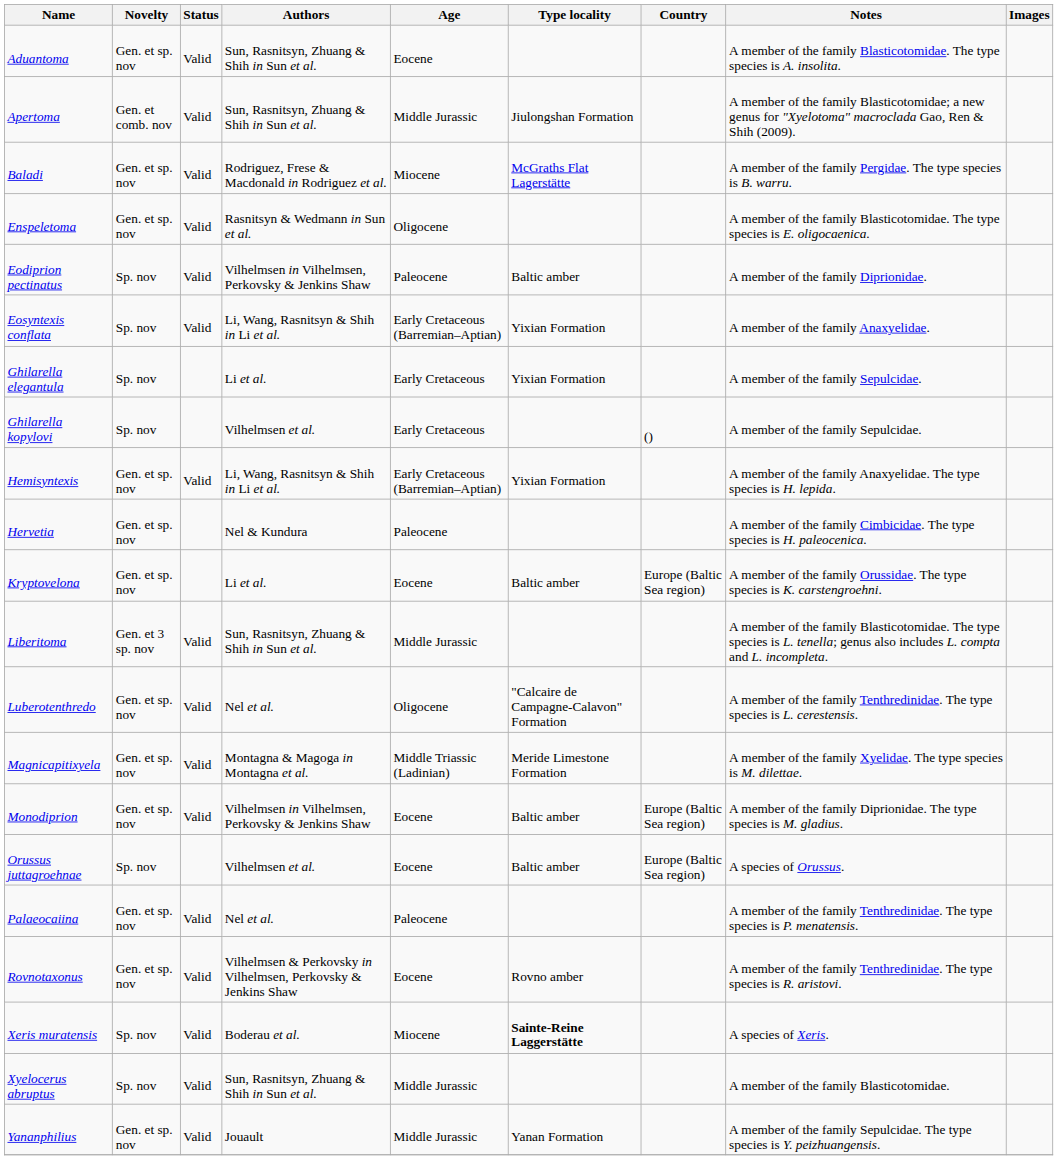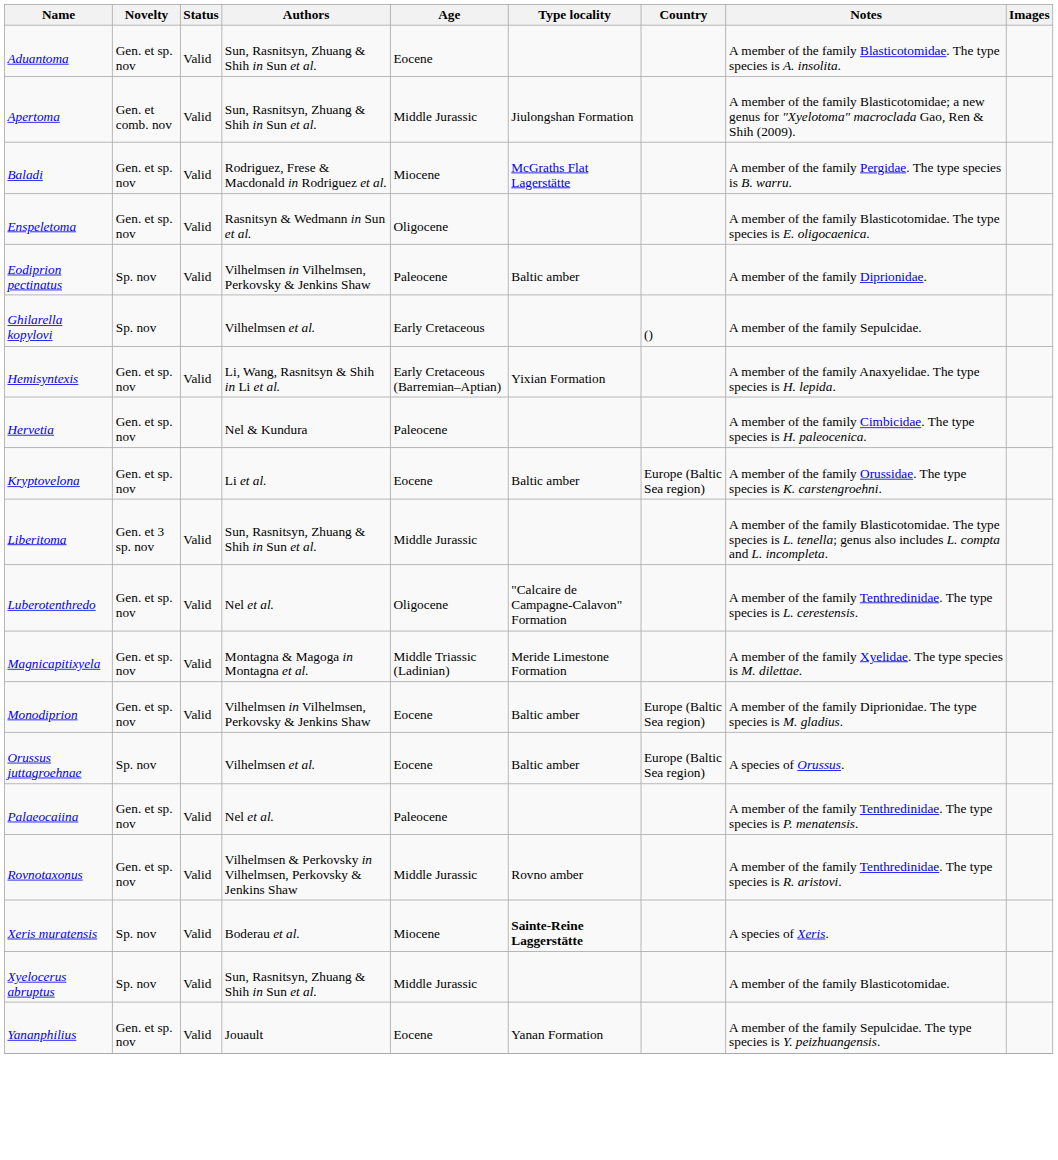 <table class="wikitable sortable" align="center" width="100%">
 <tr>
 <th>Name</th>
 <th>Novelty</th>
 <th>Status</th>
 <th>Authors</th>
 <th>Age</th>
 <th>Type locality</th>
 <th>Country</th>
 <th>Notes</th>
 <th>Images</th>
 </tr>
 <tr>
 <td><br><em><a href='#'>Aduantoma</a></em></td>
 <td><br>Gen. et sp. nov</td>
 <td><br>Valid</td>
 <td><br>Sun, Rasnitsyn, Zhuang & Shih <em>in</em> Sun <em>et al.</em></td>
 <td><br>Eocene</td>
 <td></td>
 <td><br></td>
 <td><br>A member of the family <a href='#'>Blasticotomidae</a>. The type species is <em>A. insolita</em>.</td>
 <td></td>
 </tr>
 <tr>
 <td><br><em><a href='#'>Apertoma</a></em></td>
 <td><br>Gen. et comb. nov</td>
 <td><br>Valid</td>
 <td><br>Sun, Rasnitsyn, Zhuang & Shih <em>in</em> Sun <em>et al.</em></td>
 <td><br>Middle Jurassic</td>
 <td><br>Jiulongshan Formation</td>
 <td><br></td>
 <td><br>A member of the family Blasticotomidae; a new genus for <em>"Xyelotoma" macroclada</em> Gao, Ren & Shih (2009).</td>
 <td></td>
 </tr>
 <tr>
 <td><br><em><a href='#'>Baladi</a></em></td>
 <td><br>Gen. et sp. nov</td>
 <td><br>Valid</td>
 <td><br>Rodriguez, Frese & Macdonald <em>in</em> Rodriguez <em>et al.</em></td>
 <td><br>Miocene</td>
 <td><br><a href='#'>McGraths Flat</a> <a href='#'>Lagerstätte</a></td>
 <td><br></td>
 <td><br>A member of the family <a href='#'>Pergidae</a>. The type species is <em>B. warru</em>.</td>
 <td></td>
 </tr>
 <tr>
 <td><br><em><a href='#'>Enspeletoma</a></em></td>
 <td><br>Gen. et sp. nov</td>
 <td><br>Valid</td>
 <td><br>Rasnitsyn & Wedmann <em>in</em> Sun <em>et al.</em></td>
 <td><br>Oligocene</td>
 <td></td>
 <td><br></td>
 <td><br>A member of the family Blasticotomidae. The type species is <em>E. oligocaenica</em>.</td>
 <td></td>
 </tr>
 <tr>
 <td><br><em><a href='#'>Eodiprion pectinatus</a></em></td>
 <td><br>Sp. nov</td>
 <td><br>Valid</td>
 <td><br>Vilhelmsen <em>in</em> Vilhelmsen, Perkovsky & Jenkins Shaw</td>
 <td><br>Paleocene</td>
 <td><br>Baltic amber</td>
 <td><br></td>
 <td><br>A member of the family <a href='#'>Diprionidae</a>.</td>
-<td></td>
-</tr>
-<tr>
-<td><br><em><a href='#'>Eosyntexis conflata</a></em></td>
-<td><br>Sp. nov</td>
-<td><br>Valid</td>
-<td><br>Li, Wang, Rasnitsyn & Shih <em>in</em> Li <em>et al.</em></td>
-<td><br>Early Cretaceous (Barremian–Aptian)</td>
-<td><br>Yixian Formation</td>
-<td><br></td>
-<td><br>A member of the family <a href='#'>Anaxyelidae</a>.</td>
-<td></td>
-</tr>
-<tr>
-<td><br><em><a href='#'>Ghilarella elegantula</a></em></td>
-<td><br>Sp. nov</td>
-<td></td>
-<td><br>Li <em>et al.</em></td>
-<td><br>Early Cretaceous</td>
-<td><br>Yixian Formation</td>
-<td><br></td>
-<td><br>A member of the family <a href='#'>Sepulcidae</a>.</td>
 <td></td>
 </tr>
 <tr>
 <td><br><em><a href='#'>Ghilarella kopylovi</a></em></td>
 <td><br>Sp. nov</td>
 <td></td>
 <td><br>Vilhelmsen <em>et al.</em></td>
 <td><br>Early Cretaceous</td>
 <td></td>
 <td><br><br>()</td>
 <td><br>A member of the family Sepulcidae.</td>
 <td></td>
 </tr>
 <tr>
 <td><br><em><a href='#'>Hemisyntexis</a></em></td>
 <td><br>Gen. et sp. nov</td>
 <td><br>Valid</td>
 <td><br>Li, Wang, Rasnitsyn & Shih <em>in</em> Li <em>et al.</em></td>
 <td><br>Early Cretaceous (Barremian–Aptian)</td>
 <td><br>Yixian Formation</td>
 <td><br></td>
 <td><br>A member of the family Anaxyelidae. The type species is <em>H. lepida</em>.</td>
 <td></td>
 </tr>
 <tr>
 <td><br><em><a href='#'>Hervetia</a></em></td>
 <td><br>Gen. et sp. nov</td>
 <td></td>
 <td><br>Nel & Kundura</td>
 <td><br>Paleocene</td>
 <td></td>
 <td><br></td>
 <td><br>A member of the family <a href='#'>Cimbicidae</a>. The type species is <em>H. paleocenica</em>.</td>
 <td></td>
 </tr>
 <tr>
 <td><br><em><a href='#'>Kryptovelona</a></em></td>
 <td><br>Gen. et sp. nov</td>
 <td></td>
 <td><br>Li <em>et al.</em></td>
 <td><br>Eocene</td>
 <td><br>Baltic amber</td>
 <td><br>Europe (Baltic Sea region)</td>
 <td><br>A member of the family <a href='#'>Orussidae</a>. The type species is <em>K. carstengroehni</em>.</td>
 <td></td>
 </tr>
 <tr>
 <td><br><em><a href='#'>Liberitoma</a></em></td>
 <td><br>Gen. et 3 sp. nov</td>
 <td><br>Valid</td>
 <td><br>Sun, Rasnitsyn, Zhuang & Shih <em>in</em> Sun <em>et al.</em></td>
 <td><br>Middle Jurassic</td>
 <td></td>
 <td><br></td>
 <td><br>A member of the family Blasticotomidae. The type species is <em>L. tenella</em>; genus also includes <em>L. compta</em> and <em>L. incompleta</em>.</td>
 <td></td>
 </tr>
 <tr>
 <td><br><em><a href='#'>Luberotenthredo</a></em></td>
 <td><br>Gen. et sp. nov</td>
 <td><br>Valid</td>
 <td><br>Nel <em>et al.</em></td>
 <td><br>Oligocene</td>
 <td><br>"Calcaire de Campagne-Calavon" Formation</td>
 <td><br></td>
 <td><br>A member of the family <a href='#'>Tenthredinidae</a>. The type species is <em>L. cerestensis</em>.</td>
 <td></td>
 </tr>
 <tr>
 <td><br><em><a href='#'>Magnicapitixyela</a></em></td>
 <td><br>Gen. et sp. nov</td>
 <td><br>Valid</td>
 <td><br>Montagna & Magoga <em>in</em> Montagna <em>et al.</em></td>
 <td><br>Middle Triassic (Ladinian)</td>
 <td><br>Meride Limestone Formation</td>
 <td><br></td>
 <td><br>A member of the family <a href='#'>Xyelidae</a>. The type species is <em>M. dilettae</em>.</td>
 <td></td>
 </tr>
 <tr>
 <td><br><em><a href='#'>Monodiprion</a></em></td>
 <td><br>Gen. et sp. nov</td>
 <td><br>Valid</td>
 <td><br>Vilhelmsen <em>in</em> Vilhelmsen, Perkovsky & Jenkins Shaw</td>
 <td><br>Eocene</td>
 <td><br>Baltic amber</td>
 <td><br>Europe (Baltic Sea region)</td>
 <td><br>A member of the family Diprionidae. The type species is <em>M. gladius</em>.</td>
 <td></td>
 </tr>
 <tr>
 <td><br><em><a href='#'>Orussus juttagroehnae</a></em></td>
 <td><br>Sp. nov</td>
 <td></td>
 <td><br>Vilhelmsen <em>et al.</em></td>
 <td><br>Eocene</td>
 <td><br>Baltic amber</td>
 <td><br>Europe (Baltic Sea region)</td>
 <td><br>A species of <em><a href='#'>Orussus</a></em>.</td>
 <td></td>
 </tr>
 <tr>
 <td><br><em><a href='#'>Palaeocaiina</a></em></td>
 <td><br>Gen. et sp. nov</td>
 <td><br>Valid</td>
 <td><br>Nel <em>et al.</em></td>
 <td><br>Paleocene</td>
 <td></td>
 <td><br></td>
 <td><br>A member of the family <a href='#'>Tenthredinidae</a>. The type species is <em>P. menatensis</em>.</td>
 <td></td>
 </tr>
 <tr>
 <td><br><em><a href='#'>Rovnotaxonus</a></em></td>
 <td><br>Gen. et sp. nov</td>
 <td><br>Valid</td>
 <td><br>Vilhelmsen & Perkovsky <em>in</em> Vilhelmsen, Perkovsky & Jenkins Shaw</td>
-<td><br>Eocene</td>
+<td><br>Middle Jurassic</td>
 <td><br>Rovno amber</td>
 <td><br></td>
 <td><br>A member of the family <a href='#'>Tenthredinidae</a>. The type species is <em>R. aristovi</em>.</td>
 <td></td>
 </tr>
 <tr>
 <td><br><em><a href='#'>Xeris muratensis</a></em></td>
 <td><br>Sp. nov</td>
 <td><br>Valid</td>
 <td><br>Boderau <em>et al.</em></td>
 <td><br>Miocene</td>
 <td><strong><br>Sainte-Reine Laggerstätte</strong></td>
 <td><br></td>
 <td><br>A species of <em><a href='#'>Xeris</a></em>.</td>
 <td></td>
 </tr>
 <tr>
 <td><br><em><a href='#'>Xyelocerus abruptus</a></em></td>
 <td><br>Sp. nov</td>
 <td><br>Valid</td>
 <td><br>Sun, Rasnitsyn, Zhuang & Shih <em>in</em> Sun <em>et al.</em></td>
 <td><br>Middle Jurassic</td>
 <td></td>
 <td><br></td>
 <td><br>A member of the family Blasticotomidae.</td>
 <td></td>
 </tr>
 <tr>
 <td><br><em><a href='#'>Yananphilius</a></em></td>
 <td><br>Gen. et sp. nov</td>
 <td><br>Valid</td>
 <td><br>Jouault</td>
-<td><br>Middle Jurassic</td>
+<td><br>Eocene</td>
 <td><br>Yanan Formation</td>
 <td><br></td>
 <td><br>A member of the family Sepulcidae. The type species is <em>Y. peizhuangensis</em>.</td>
 <td></td>
 </tr>
 <tr>
 </tr>
 </table>
